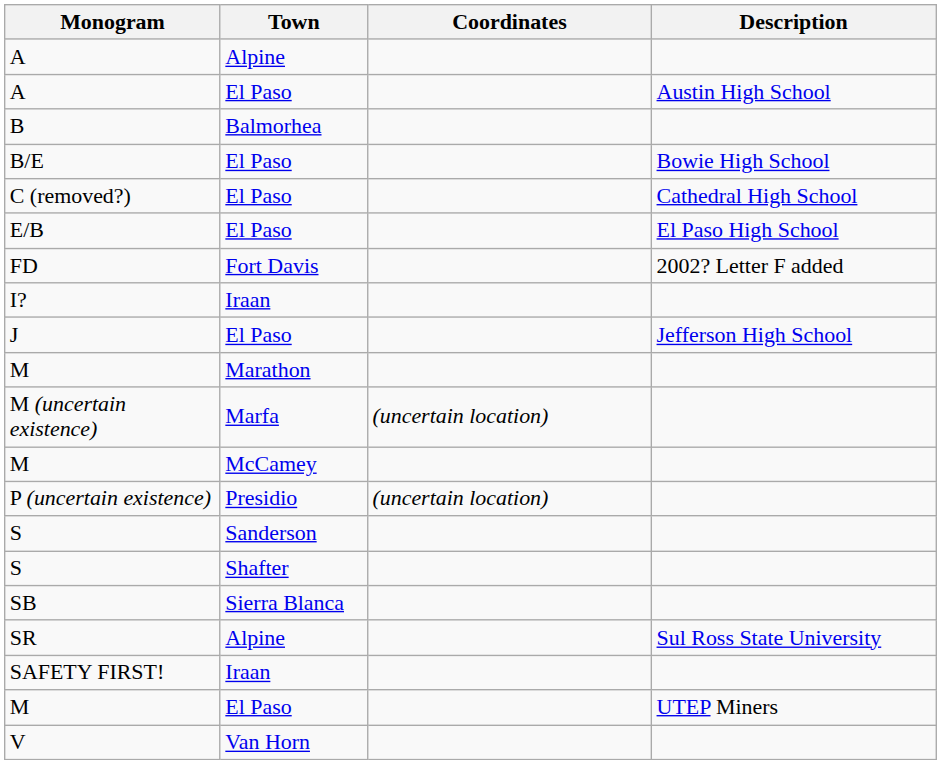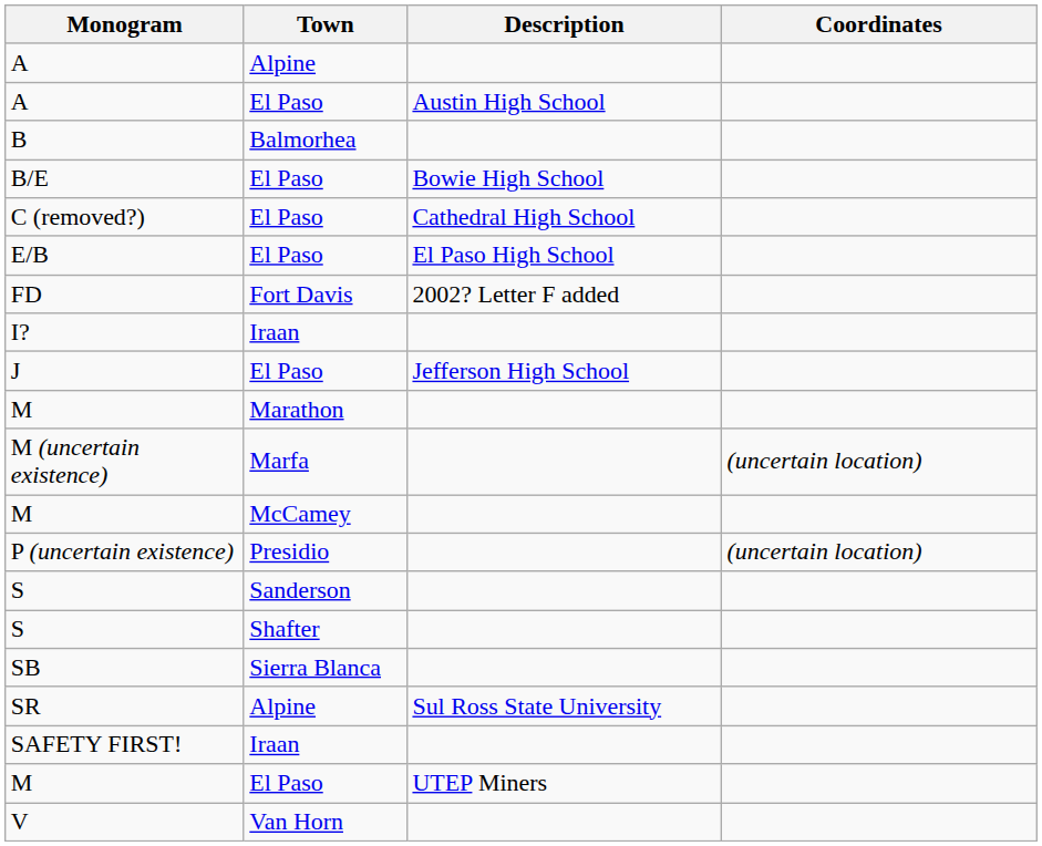 <table class="wikitable sortable" style="border:1px solid #aaa; border-collapse:collapse">
 <tr>
 <th scope="col" width="150">Monogram</th>
 <th scope="col" width="100">Town</th>
+<th scope="col" width="200">Description</th>
 <th scope="col" width="200">Coordinates</th>
-<th scope="col" width="200">Description</th>
 </tr>
 <tr>
 <td>A</td>
 <td><a href='#'>Alpine</a></td>
 <td></td>
 <td></td>
 </tr>
 <tr>
 <td>A</td>
 <td><a href='#'>El Paso</a></td>
+<td><a href='#'>Austin High School</a></td>
 <td></td>
-<td><a href='#'>Austin High School</a></td>
 </tr>
 <tr>
 <td>B</td>
 <td><a href='#'>Balmorhea</a></td>
 <td></td>
 <td></td>
 </tr>
 <tr>
 <td>B/E</td>
 <td><a href='#'>El Paso</a></td>
+<td><a href='#'>Bowie High School</a></td>
 <td></td>
-<td><a href='#'>Bowie High School</a></td>
 </tr>
 <tr>
 <td>C (removed?)</td>
 <td><a href='#'>El Paso</a></td>
+<td><a href='#'>Cathedral High School</a></td>
 <td></td>
-<td><a href='#'>Cathedral High School</a></td>
 </tr>
 <tr>
 <td>E/B</td>
 <td><a href='#'>El Paso</a></td>
+<td><a href='#'>El Paso High School</a></td>
 <td></td>
-<td><a href='#'>El Paso High School</a></td>
 </tr>
 <tr>
 <td>FD</td>
 <td><a href='#'>Fort Davis</a></td>
+<td>2002? Letter F added</td>
 <td></td>
-<td>2002? Letter F added</td>
 </tr>
 <tr>
 <td>I?</td>
 <td><a href='#'>Iraan</a></td>
 <td></td>
 <td></td>
 </tr>
 <tr>
 <td>J</td>
 <td><a href='#'>El Paso</a></td>
+<td><a href='#'>Jefferson High School</a></td>
 <td></td>
-<td><a href='#'>Jefferson High School</a></td>
 </tr>
 <tr>
 <td>M</td>
 <td><a href='#'>Marathon</a></td>
 <td></td>
 <td></td>
 </tr>
 <tr>
 <td>M <em>(uncertain existence)</em></td>
 <td><a href='#'>Marfa</a></td>
+<td></td>
 <td>  <em>(uncertain location)</em></td>
-<td></td>
 </tr>
 <tr>
 <td>M</td>
 <td><a href='#'>McCamey</a></td>
 <td></td>
 <td></td>
 </tr>
 <tr>
 <td>P <em>(uncertain existence)</em></td>
 <td><a href='#'>Presidio</a></td>
+<td></td>
 <td>  <em>(uncertain location)</em></td>
-<td></td>
 </tr>
 <tr>
 <td>S</td>
 <td><a href='#'>Sanderson</a></td>
 <td></td>
 <td></td>
 </tr>
 <tr>
 <td>S</td>
 <td><a href='#'>Shafter</a></td>
 <td></td>
 <td></td>
 </tr>
 <tr>
 <td>SB</td>
 <td><a href='#'>Sierra Blanca</a></td>
 <td></td>
 <td></td>
 </tr>
 <tr>
 <td>SR</td>
 <td><a href='#'>Alpine</a></td>
+<td><a href='#'>Sul Ross State University</a></td>
 <td></td>
-<td><a href='#'>Sul Ross State University</a></td>
 </tr>
 <tr>
 <td>SAFETY FIRST!</td>
 <td><a href='#'>Iraan</a></td>
 <td></td>
 <td></td>
 </tr>
 <tr>
 <td>M</td>
 <td><a href='#'>El Paso</a></td>
+<td><a href='#'>UTEP</a> Miners</td>
 <td></td>
-<td><a href='#'>UTEP</a> Miners</td>
 </tr>
 <tr>
 <td>V</td>
 <td><a href='#'>Van Horn</a></td>
 <td></td>
 <td></td>
 </tr>
 </table>
